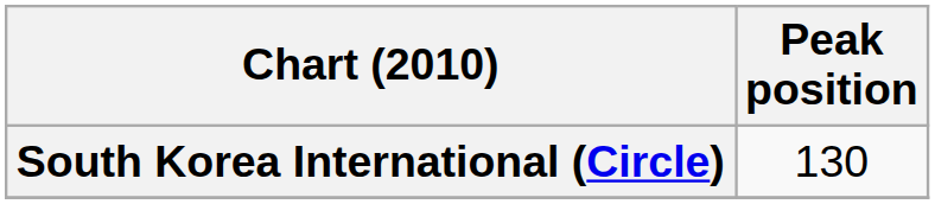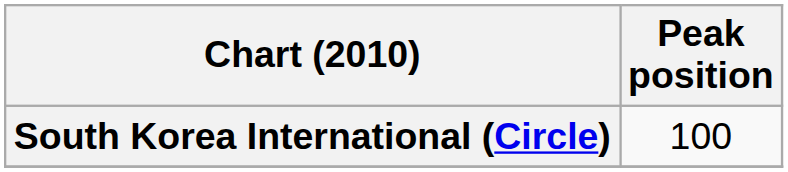 <table class="wikitable sortable plainrowheaders" style="text-align: center;">
 <tr>
 <th>Chart (2010)</th>
 <th>Peak<br>position</th>
 </tr>
 <tr>
 <th scope="row">South Korea International (<a href='#'>Circle</a>)</th>
-<td style="text-align:center;">130</td>
+<td style="text-align:center;">100</td>
 </tr>
 <tr>
 </tr>
 </table>
